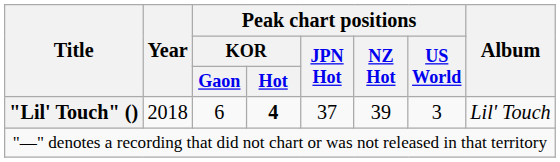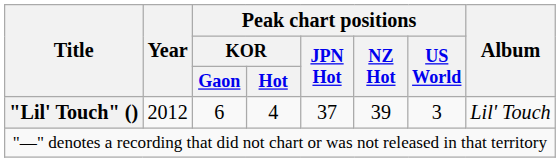 <table class="wikitable plainrowheaders" style="text-align:center">
 <tr>
 <th scope="col" rowspan="3">Title</th>
 <th scope="col" rowspan="3">Year</th>
 <th scope="col" colspan="5">Peak chart positions</th>
 <th scope="col" rowspan="3">Album</th>
 </tr>
 <tr>
 <th scope="col" colspan="2" style="font-size:90%">KOR</th>
 <th scope="col" rowspan="2" style="font-size:90%; width:2.5em"><a href='#'>JPN<br>Hot</a><br></th>
 <th scope="col" rowspan="2" style="font-size:90%; width:2.5em"><a href='#'>NZ<br>Hot</a><br></th>
 <th scope="col" rowspan="2" style="font-size:90%; width:2.5em"><a href='#'>US<br>World</a><br></th>
 </tr>
 <tr>
 <th scope="col" style="font-size:90%; width:2.5em"><a href='#'>Gaon</a><br></th>
 <th scope="col" style="font-size:90%; width:2.5em"><a href='#'>Hot</a><br></th>
 </tr>
 <tr>
 <th scope="row">"Lil' Touch" ()</th>
-<td>2018</td>
+<td>2012</td>
 <td>6</td>
-<td><strong>4</strong></td>
+<td>4</td>
 <td>37</td>
 <td>39</td>
 <td>3</td>
 <td><em>Lil' Touch</em></td>
 </tr>
 <tr>
 <td colspan="8" style="font-size:85%">"—" denotes a recording that did not chart or was not released in that territory</td>
 </tr>
 </table>
